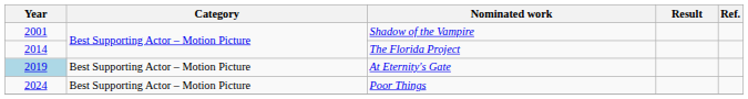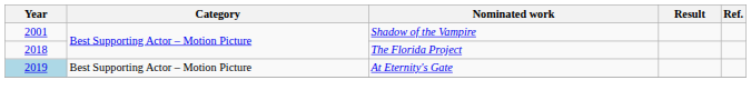 <table class=wikitable>
 <tr>
 <th scope="col" style="width:5em;">Year</th>
 <th scope="col" style="width:26em;">Category</th>
 <th scope="col" style="width:25em;">Nominated work</th>
 <th scope="col" style="width:5em;">Result</th>
 <th>Ref.</th>
 </tr>
 <tr>
 <td style="text-align:center;"><a href='#'>2001</a></td>
 <td rowspan="2"><a href='#'>Best Supporting Actor – Motion Picture</a></td>
 <td><em><a href='#'>Shadow of the Vampire</a></em></td>
 <td></td>
 <td></td>
 </tr>
 <tr>
-<td style="text-align:center;"><a href='#'>2014</a></td>
+<td style="text-align:center;"><a href='#'>2018</a></td>
 <td><em><a href='#'>The Florida Project</a></em></td>
 <td></td>
 <td></td>
 </tr>
 <tr>
 <td style="background: lightblue; text-align:center;"><a href='#'>2019</a></td>
 <td>Best Supporting Actor – Motion Picture</td>
 <td><em><a href='#'>At Eternity's Gate</a></em></td>
 <td></td>
 <td></td>
 </tr>
 <tr>
-<td style="text-align:center;"><a href='#'>2024</a></td>
-<td>Best Supporting Actor – Motion Picture</td>
-<td><em><a href='#'>Poor Things</a></em></td>
-<td></td>
-<td></td>
-</tr>
-<tr>
 </tr>
 </table>
